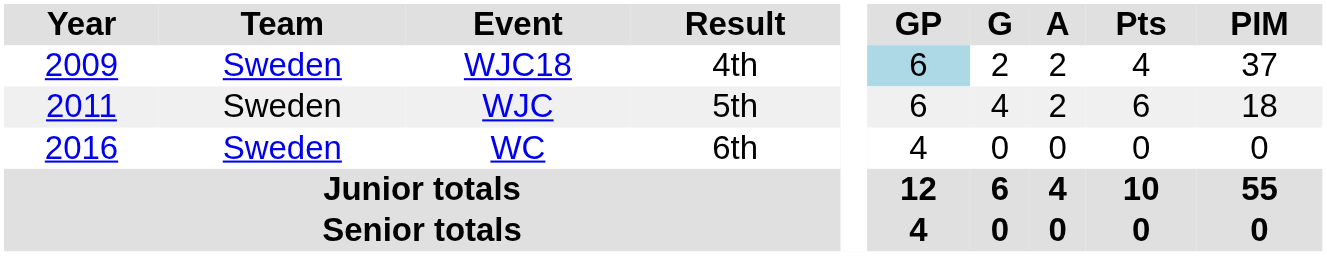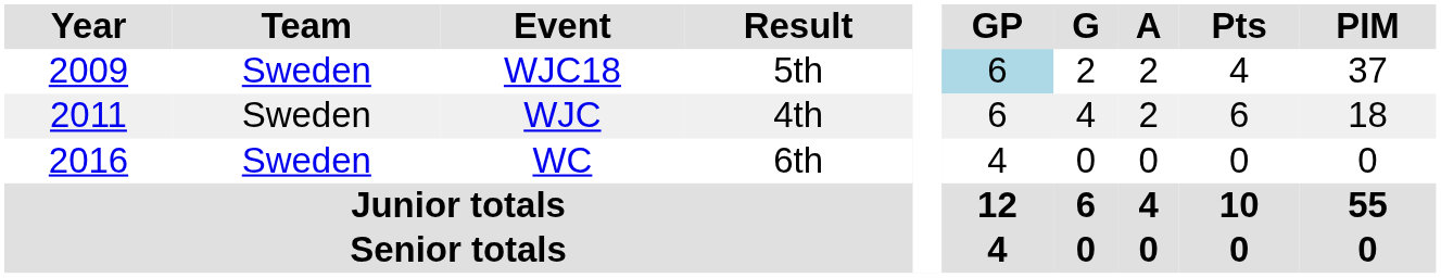 <table border="0" cellpadding="1" cellspacing="0" style="text-align:center; width:40em">
 <tr align="center" bgcolor="#e0e0e0">
 <th>Year</th>
 <th>Team</th>
 <th>Event</th>
 <th>Result</th>
 <th rowspan="99" bgcolor="#ffffff"> </th>
 <th>GP</th>
 <th>G</th>
 <th>A</th>
 <th>Pts</th>
 <th>PIM</th>
 </tr>
 <tr>
 <td><a href='#'>2009</a></td>
 <td><a href='#'>Sweden</a></td>
 <td><a href='#'>WJC18</a></td>
-<td>4th</td>
+<td>5th</td>
 <td style="background: lightblue;">6</td>
 <td>2</td>
 <td>2</td>
 <td>4</td>
 <td>37</td>
 </tr>
 <tr align="center" bgcolor="#f0f0f0">
 <td><a href='#'>2011</a></td>
 <td>Sweden</td>
 <td><a href='#'>WJC</a></td>
-<td>5th</td>
+<td>4th</td>
 <td>6</td>
 <td>4</td>
 <td>2</td>
 <td>6</td>
 <td>18</td>
 </tr>
 <tr>
 <td><a href='#'>2016</a></td>
 <td><a href='#'>Sweden</a></td>
 <td><a href='#'>WC</a></td>
 <td>6th</td>
 <td>4</td>
 <td>0</td>
 <td>0</td>
 <td>0</td>
 <td>0</td>
 </tr>
 <tr bgcolor="#e0e0e0">
 <th colspan="4">Junior totals</th>
 <th>12</th>
 <th>6</th>
 <th>4</th>
 <th>10</th>
 <th>55</th>
 </tr>
 <tr bgcolor="#e0e0e0">
 <th colspan="4">Senior totals</th>
 <th>4</th>
 <th>0</th>
 <th>0</th>
 <th>0</th>
 <th>0</th>
 </tr>
 </table>
